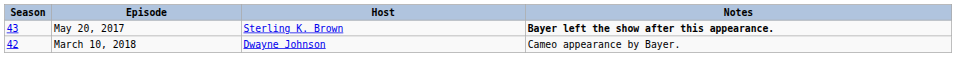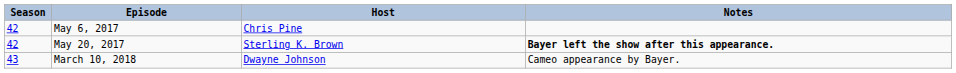 <table class="wikitable" style="width:100%;">
 <tr>
 <th style="background:#B0C4DE;" width="5%">Season</th>
 <th style="background:#B0C4DE;" width="20%">Episode</th>
 <th style="background:#B0C4DE;" width="30%">Host</th>
 <th style="background:#B0C4DE;" width="45%">Notes</th>
 </tr>
 <tr>
-<td><a href='#'>43</a></td>
+<td><a href='#'>42</a></td>
+<td>May 6, 2017</td>
+<td><a href='#'>Chris Pine</a></td>
+<td></td>
+</tr>
+<tr>
+<td><a href='#'>42</a></td>
 <td>May 20, 2017</td>
 <td><a href='#'>Sterling K. Brown</a></td>
 <td><strong>Bayer left the show after this appearance.</strong></td>
 </tr>
 <tr>
-<td><a href='#'>42</a></td>
+<td><a href='#'>43</a></td>
 <td>March 10, 2018</td>
 <td><a href='#'>Dwayne Johnson</a></td>
 <td>Cameo appearance by Bayer.</td>
 </tr>
 </table>
